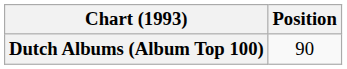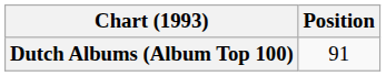 <table class="wikitable plainrowheaders" style="text-align:center">
 <tr>
 <th scope="col">Chart (1993)</th>
 <th scope="col">Position</th>
 </tr>
 <tr>
 <th scope="row">Dutch Albums (Album Top 100)</th>
-<td>90</td>
+<td>91</td>
 </tr>
 </table>
